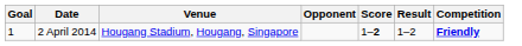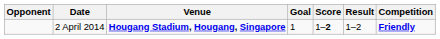 <table class="wikitable" style="font-size:90%">
 <tr>
-<th>Goal</th>
+<th>Opponent</th>
 <th>Date</th>
 <th>Venue</th>
-<th>Opponent</th>
+<th>Goal</th>
 <th>Score</th>
 <th>Result</th>
 <th>Competition</th>
 </tr>
 <tr>
+<td></td>
+<td>2 April 2014</td>
+<td><strong><a href='#'>Hougang Stadium</a>, <a href='#'>Hougang</a>, <a href='#'>Singapore</a></strong></td>
 <td>1</td>
-<td>2 April 2014</td>
-<td><a href='#'>Hougang Stadium</a>, <a href='#'>Hougang</a>, <a href='#'>Singapore</a></td>
-<td></td>
 <td>1–<strong>2</strong></td>
 <td>1–2</td>
 <td><strong><a href='#'>Friendly</a></strong></td>
 </tr>
 </table>
